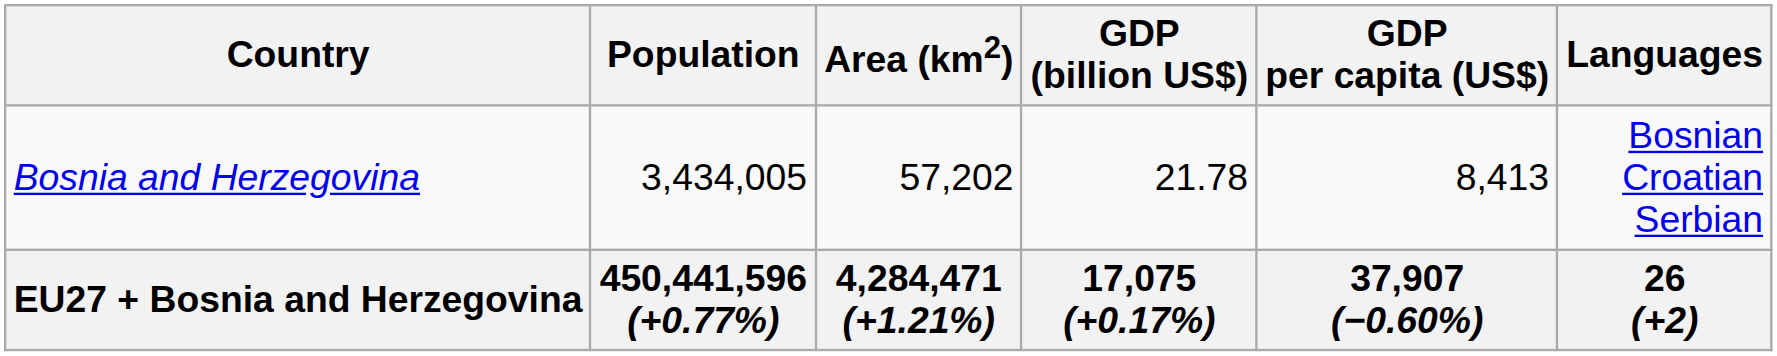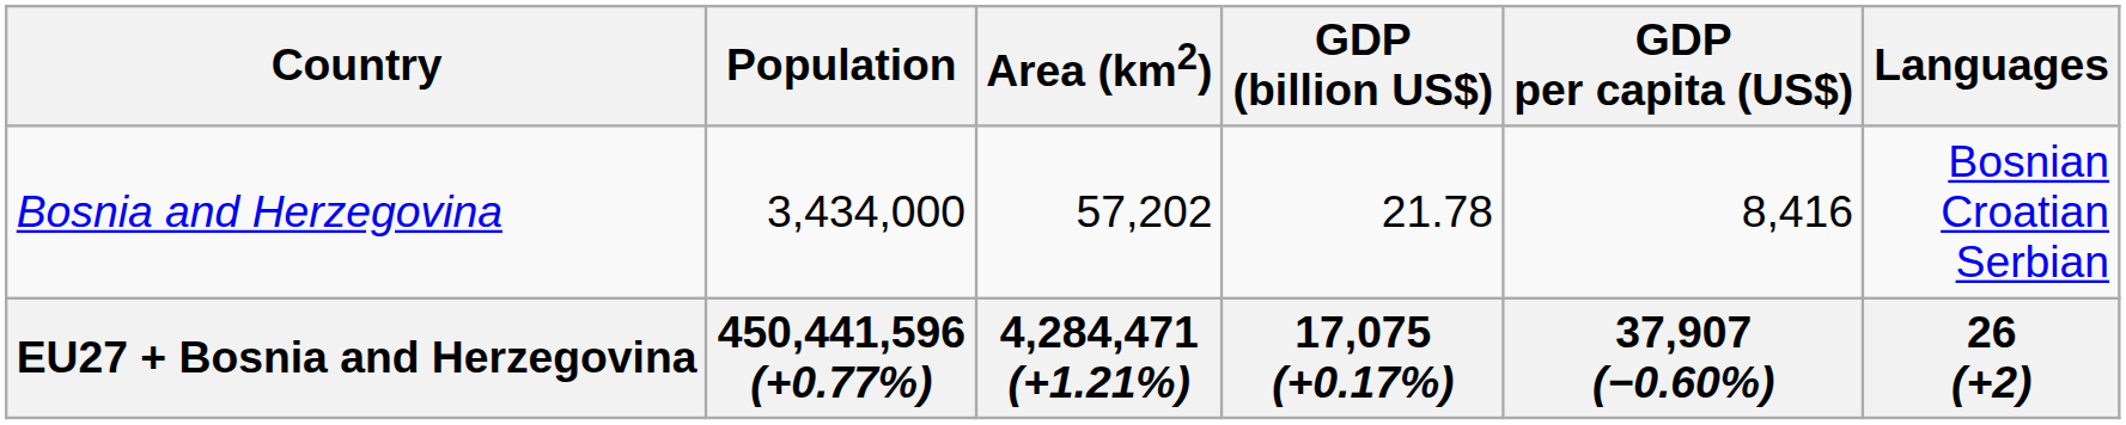 <table class="wikitable" style="text-align:right;">
 <tr>
 <th>Country</th>
 <th>Population</th>
 <th>Area (km<sup>2</sup>)</th>
 <th>GDP <br>(billion US$)</th>
 <th>GDP <br>per capita (US$)</th>
 <th>Languages</th>
 </tr>
 <tr>
 <td style="text-align:left;"> <em><a href='#'>Bosnia and Herzegovina</a></em></td>
-<td>3,434,005</td>
+<td>3,434,000</td>
 <td>57,202</td>
 <td>21.78</td>
-<td>8,413</td>
+<td>8,416</td>
 <td><a href='#'>Bosnian</a><br><a href='#'>Croatian</a><br><a href='#'>Serbian</a></td>
 </tr>
 <tr>
 <th>EU27 + Bosnia and Herzegovina</th>
 <th>450,441,596 <br> <em>(+0.77%)</em></th>
 <th>4,284,471 <br> <em>(+1.21%)</em></th>
 <th>17,075<br> <em>(+0.17%)</em></th>
 <th>37,907<br><em>(−0.60%)</em></th>
 <th>26<br><em>(+2)</em></th>
 </tr>
 </table>
